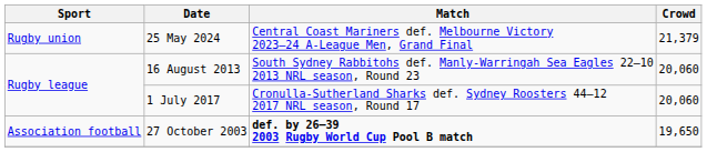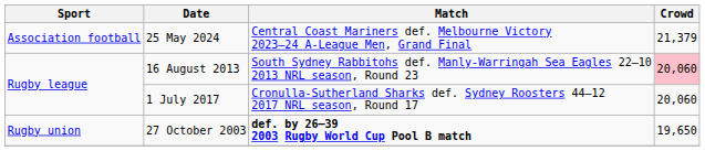 <table class="wikitable">
 <tr>
 <th>Sport</th>
 <th>Date</th>
 <th>Match</th>
 <th>Crowd</th>
 </tr>
 <tr>
-<td><a href='#'>Rugby union</a></td>
+<td><a href='#'>Association football</a></td>
 <td>25 May 2024</td>
 <td><a href='#'>Central Coast Mariners</a> def. <a href='#'>Melbourne Victory</a><br><a href='#'>2023–24 A-League Men</a>, <a href='#'>Grand Final</a></td>
 <td>21,379</td>
 </tr>
 <tr>
 <td rowspan=2><a href='#'>Rugby league</a></td>
 <td>16 August 2013</td>
 <td> <a href='#'>South Sydney Rabbitohs</a> def.  <a href='#'>Manly-Warringah Sea Eagles</a> 22–10<br><a href='#'>2013 NRL season</a>, Round 23</td>
-<td>20,060</td>
+<td style="background: pink;">20,060</td>
 </tr>
 <tr>
 <td>1 July 2017</td>
 <td> <a href='#'>Cronulla-Sutherland Sharks</a> def.  <a href='#'>Sydney Roosters</a> 44–12<br><a href='#'>2017 NRL season</a>, Round 17</td>
 <td>20,060</td>
 </tr>
 <tr>
-<td><a href='#'>Association football</a></td>
+<td><a href='#'>Rugby union</a></td>
 <td>27 October 2003</td>
 <td><strong> def. by  26–39<br><a href='#'>2003</a> <a href='#'>Rugby World Cup</a> Pool B match</strong></td>
 <td>19,650</td>
 </tr>
 <tr>
 </tr>
 </table>
